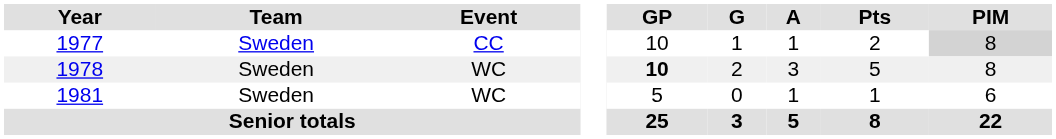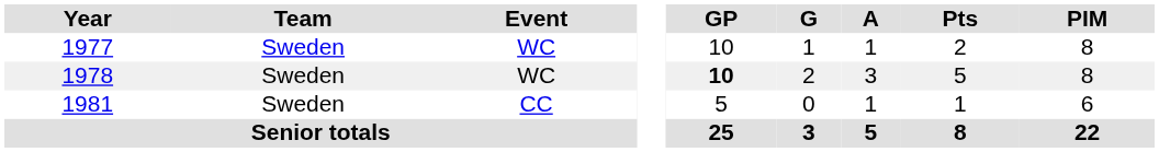 <table border="0" cellpadding="1" cellspacing="0" style="text-align:center; width:50em">
 <tr ALIGN="center" bgcolor="#e0e0e0">
 <th>Year</th>
 <th>Team</th>
 <th>Event</th>
 <th rowspan="99" bgcolor="#ffffff"> </th>
 <th>GP</th>
 <th>G</th>
 <th>A</th>
 <th>Pts</th>
 <th>PIM</th>
 </tr>
 <tr>
 <td><a href='#'>1977</a></td>
 <td><a href='#'>Sweden</a></td>
-<td><a href='#'>CC</a></td>
+<td><a href='#'>WC</a></td>
 <td>10</td>
 <td>1</td>
 <td>1</td>
 <td>2</td>
-<td style="background: lightgrey;">8</td>
+<td>8</td>
 </tr>
 <tr bgcolor="#f0f0f0">
 <td><a href='#'>1978</a></td>
 <td>Sweden</td>
 <td>WC</td>
 <td><strong>10</strong></td>
 <td>2</td>
 <td>3</td>
 <td>5</td>
 <td>8</td>
 </tr>
 <tr>
 <td><a href='#'>1981</a></td>
 <td>Sweden</td>
-<td>WC</td>
+<td><a href='#'>CC</a></td>
 <td>5</td>
 <td>0</td>
 <td>1</td>
 <td>1</td>
 <td>6</td>
 </tr>
 <tr bgcolor="#e0e0e0">
 <th colspan=3>Senior totals</th>
 <th>25</th>
 <th>3</th>
 <th>5</th>
 <th>8</th>
 <th>22</th>
 </tr>
 </table>
